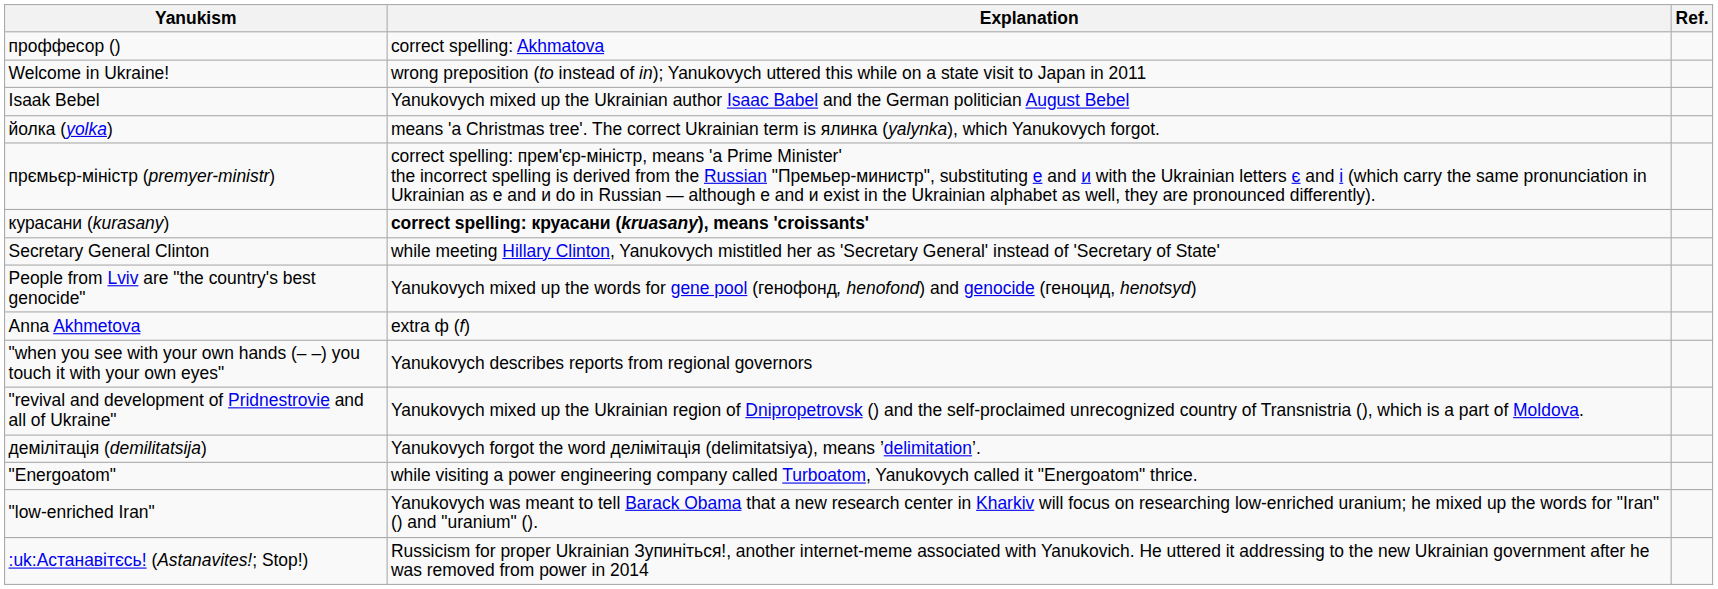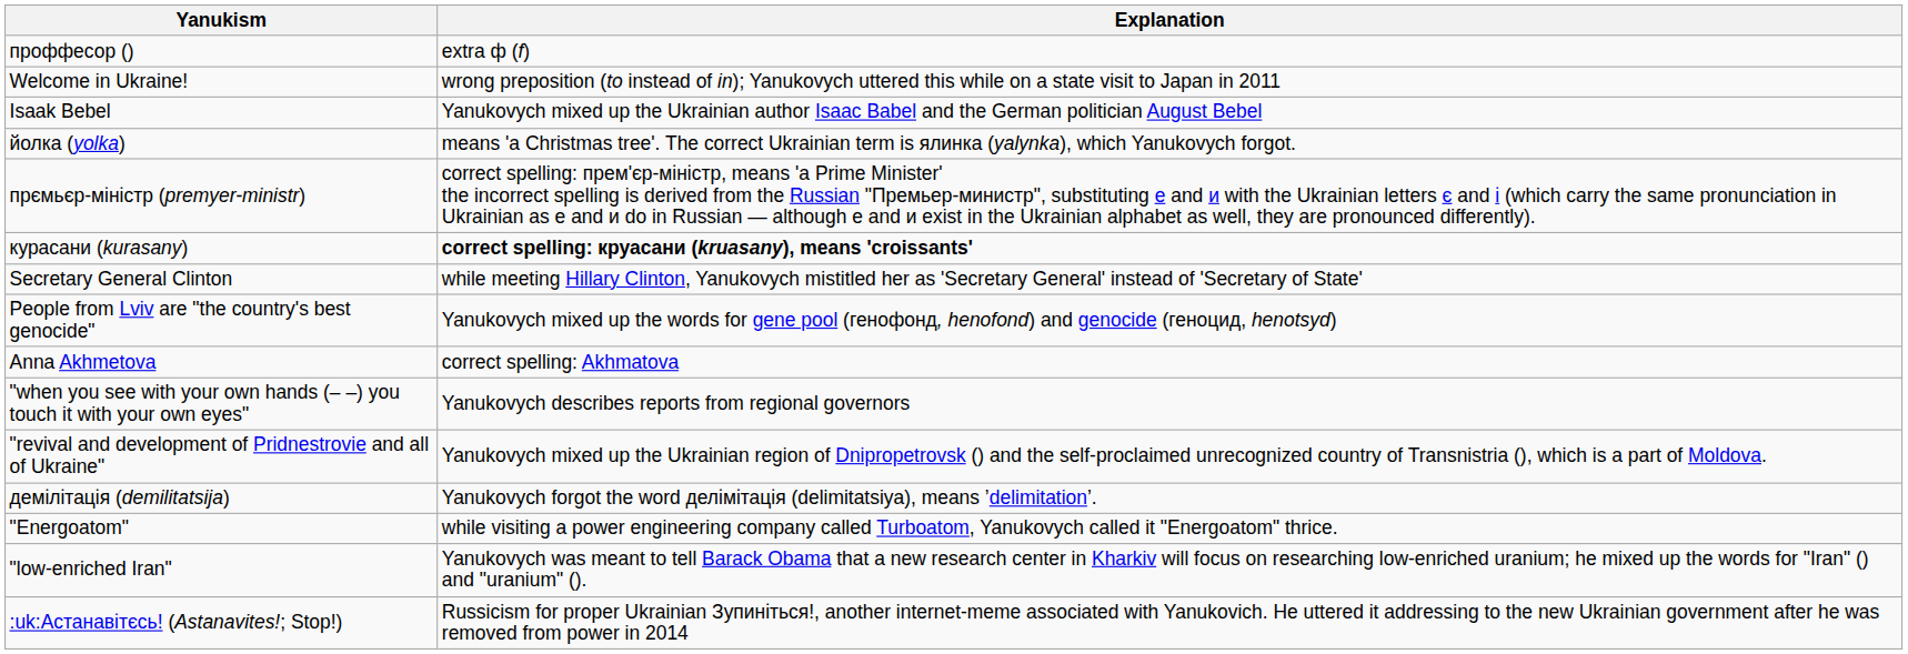 <table class="wikitable">
 <tr>
 <th>Yanukism</th>
 <th>Explanation</th>
-<th>Ref.</th>
 </tr>
 <tr>
 <td>проффесор (<em></em>)</td>
-<td>correct spelling: <a href='#'>Akhmatova</a></td>
-<td></td>
+<td>extra ф (<em>f</em>)</td>
 </tr>
 <tr>
 <td>Welcome in Ukraine!</td>
 <td>wrong preposition (<em>to</em> instead of <em>in</em>); Yanukovych uttered this while on a state visit to Japan in 2011</td>
-<td></td>
 </tr>
 <tr>
 <td>Isaak Bebel</td>
 <td>Yanukovych mixed up the Ukrainian author <a href='#'>Isaac Babel</a> and the German politician <a href='#'>August Bebel</a></td>
-<td></td>
 </tr>
 <tr>
 <td>йолка (<em><a href='#'>yolka</a></em>)</td>
 <td>means 'a Christmas tree'. The correct Ukrainian term is ялинка (<em>yalynka</em>), which Yanukovych forgot.</td>
-<td></td>
 </tr>
 <tr>
 <td>прємьєр-міністр (<em>premyer-ministr</em>)</td>
 <td>correct spelling: прем'єр-міністр, means 'a Prime Minister'<br>the incorrect spelling is derived from the <a href='#'>Russian</a> "Премьер-министр", substituting <a href='#'>е</a> and <a href='#'>и</a> with the Ukrainian letters <a href='#'>є</a> and <a href='#'>і</a> (which carry the same pronunciation in Ukrainian as е and и do in Russian — although е and и exist in the Ukrainian alphabet as well, they are pronounced differently).</td>
-<td></td>
 </tr>
 <tr>
 <td>курасани (<em>kurasany</em>)</td>
 <td><strong>correct spelling: круасани (<em>kruasany</em>), means 'croissants'</strong></td>
-<td></td>
 </tr>
 <tr>
 <td>Secretary General Clinton</td>
 <td>while meeting <a href='#'>Hillary Clinton</a>, Yanukovych mistitled her as 'Secretary General' instead of 'Secretary of State'</td>
-<td></td>
 </tr>
 <tr>
 <td>People from <a href='#'>Lviv</a> are "the country's best genocide"</td>
 <td>Yanukovych mixed up the words for <a href='#'>gene pool</a> (генофонд<em>, henofond</em>) and <a href='#'>genocide</a> (геноцид, <em>henotsyd</em>)</td>
-<td></td>
 </tr>
 <tr>
 <td>Anna <a href='#'>Akhmetova</a></td>
-<td>extra ф (<em>f</em>)</td>
-<td></td>
+<td>correct spelling: <a href='#'>Akhmatova</a></td>
 </tr>
 <tr>
 <td>"when you see with your own hands (– –) you touch it with your own eyes"</td>
 <td>Yanukovych describes reports from regional governors</td>
-<td></td>
 </tr>
 <tr>
 <td>"revival and development of <a href='#'>Pridnestrovie</a> and all of Ukraine"</td>
 <td>Yanukovych mixed up the Ukrainian region of <a href='#'>Dnipropetrovsk</a> () and the self-proclaimed unrecognized country of Transnistria (), which is a part of <a href='#'>Moldova</a>.</td>
-<td></td>
 </tr>
 <tr>
 <td>демілітація (<em>demilitatsija</em>)</td>
 <td>Yanukovych forgot the word делімітація (delimitatsiya), means ’<a href='#'>delimitation</a>’.</td>
-<td></td>
 </tr>
 <tr>
 <td>"Energoatom"</td>
 <td>while visiting a power engineering company called <a href='#'>Turboatom</a>, Yanukovych called it "Energoatom" thrice.</td>
-<td></td>
 </tr>
 <tr>
 <td>"low-enriched Iran"</td>
 <td>Yanukovych was meant to tell <a href='#'>Barack Obama</a> that a new research center in <a href='#'>Kharkiv</a> will focus on researching low-enriched uranium; he mixed up the words for "Iran" () and "uranium" ().</td>
-<td></td>
 </tr>
 <tr>
 <td><a href='#'>:uk:Астанавітєсь!</a> (<em>Astanavites!</em>; Stop!)</td>
 <td>Russicism for proper Ukrainian Зупиніться!, another internet-meme associated with Yanukovich. He uttered it addressing to the new Ukrainian government after he was removed from power in 2014</td>
-<td></td>
 </tr>
 </table>
